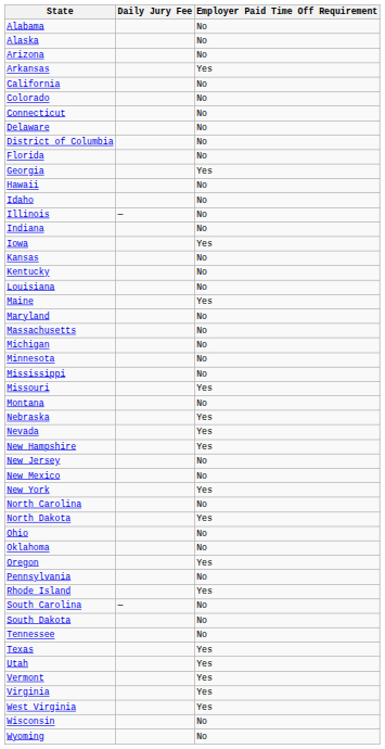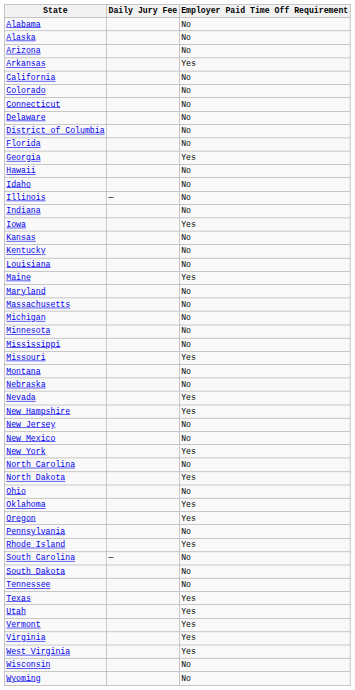 <table class="wikitable sortable">
 <tr>
 <th>State</th>
 <th>Daily Jury Fee</th>
 <th>Employer Paid Time Off Requirement</th>
 </tr>
 <tr>
 <td><a href='#'>Alabama</a></td>
 <td></td>
 <td>No</td>
 </tr>
 <tr>
 <td><a href='#'>Alaska</a></td>
 <td></td>
 <td>No</td>
 </tr>
 <tr>
 <td><a href='#'>Arizona</a></td>
 <td></td>
 <td>No</td>
 </tr>
 <tr>
 <td><a href='#'>Arkansas</a></td>
 <td></td>
 <td>Yes</td>
 </tr>
 <tr>
 <td><a href='#'>California</a></td>
 <td></td>
 <td>No</td>
 </tr>
 <tr>
 <td><a href='#'>Colorado</a></td>
 <td></td>
 <td>No</td>
 </tr>
 <tr>
 <td><a href='#'>Connecticut</a></td>
 <td></td>
 <td>No</td>
 </tr>
 <tr>
 <td><a href='#'>Delaware</a></td>
 <td></td>
 <td>No</td>
 </tr>
 <tr>
 <td><a href='#'>District of Columbia</a></td>
 <td></td>
 <td>No</td>
 </tr>
 <tr>
 <td><a href='#'>Florida</a></td>
 <td></td>
 <td>No</td>
 </tr>
 <tr>
 <td><a href='#'>Georgia</a></td>
 <td></td>
 <td>Yes</td>
 </tr>
 <tr>
 <td><a href='#'>Hawaii</a></td>
 <td></td>
 <td>No</td>
 </tr>
 <tr>
 <td><a href='#'>Idaho</a></td>
 <td></td>
 <td>No</td>
 </tr>
 <tr>
 <td><a href='#'>Illinois</a></td>
 <td>—</td>
 <td>No</td>
 </tr>
 <tr>
 <td><a href='#'>Indiana</a></td>
 <td></td>
 <td>No</td>
 </tr>
 <tr>
 <td><a href='#'>Iowa</a></td>
 <td></td>
 <td>Yes</td>
 </tr>
 <tr>
 <td><a href='#'>Kansas</a></td>
 <td></td>
 <td>No</td>
 </tr>
 <tr>
 <td><a href='#'>Kentucky</a></td>
 <td></td>
 <td>No</td>
 </tr>
 <tr>
 <td><a href='#'>Louisiana</a></td>
 <td></td>
 <td>No</td>
 </tr>
 <tr>
 <td><a href='#'>Maine</a></td>
 <td></td>
 <td>Yes</td>
 </tr>
 <tr>
 <td><a href='#'>Maryland</a></td>
 <td></td>
 <td>No</td>
 </tr>
 <tr>
 <td><a href='#'>Massachusetts</a></td>
 <td></td>
 <td>No</td>
 </tr>
 <tr>
 <td><a href='#'>Michigan</a></td>
 <td></td>
 <td>No</td>
 </tr>
 <tr>
 <td><a href='#'>Minnesota</a></td>
 <td></td>
 <td>No</td>
 </tr>
 <tr>
 <td><a href='#'>Mississippi</a></td>
 <td></td>
 <td>No</td>
 </tr>
 <tr>
 <td><a href='#'>Missouri</a></td>
 <td></td>
 <td>Yes</td>
 </tr>
 <tr>
 <td><a href='#'>Montana</a></td>
 <td></td>
 <td>No</td>
 </tr>
 <tr>
 <td><a href='#'>Nebraska</a></td>
 <td></td>
-<td>Yes</td>
+<td>No</td>
 </tr>
 <tr>
 <td><a href='#'>Nevada</a></td>
 <td></td>
 <td>Yes</td>
 </tr>
 <tr>
 <td><a href='#'>New Hampshire</a></td>
 <td></td>
 <td>Yes</td>
 </tr>
 <tr>
 <td><a href='#'>New Jersey</a></td>
 <td></td>
 <td>No</td>
 </tr>
 <tr>
 <td><a href='#'>New Mexico</a></td>
 <td></td>
 <td>No</td>
 </tr>
 <tr>
 <td><a href='#'>New York</a></td>
 <td></td>
 <td>Yes</td>
 </tr>
 <tr>
 <td><a href='#'>North Carolina</a></td>
 <td></td>
 <td>No</td>
 </tr>
 <tr>
 <td><a href='#'>North Dakota</a></td>
 <td></td>
 <td>Yes</td>
 </tr>
 <tr>
 <td><a href='#'>Ohio</a></td>
 <td></td>
 <td>No</td>
 </tr>
 <tr>
 <td><a href='#'>Oklahoma</a></td>
 <td></td>
-<td>No</td>
+<td>Yes</td>
 </tr>
 <tr>
 <td><a href='#'>Oregon</a></td>
 <td></td>
 <td>Yes</td>
 </tr>
 <tr>
 <td><a href='#'>Pennsylvania</a></td>
 <td></td>
 <td>No</td>
 </tr>
 <tr>
 <td><a href='#'>Rhode Island</a></td>
 <td></td>
 <td>Yes</td>
 </tr>
 <tr>
 <td><a href='#'>South Carolina</a></td>
 <td>—</td>
 <td>No</td>
 </tr>
 <tr>
 <td><a href='#'>South Dakota</a></td>
 <td></td>
 <td>No</td>
 </tr>
 <tr>
 <td><a href='#'>Tennessee</a></td>
 <td></td>
 <td>No</td>
 </tr>
 <tr>
 <td><a href='#'>Texas</a></td>
 <td></td>
 <td>Yes</td>
 </tr>
 <tr>
 <td><a href='#'>Utah</a></td>
 <td></td>
 <td>Yes</td>
 </tr>
 <tr>
 <td><a href='#'>Vermont</a></td>
 <td></td>
 <td>Yes</td>
 </tr>
 <tr>
 <td><a href='#'>Virginia</a></td>
 <td></td>
 <td>Yes</td>
 </tr>
 <tr>
 <td><a href='#'>West Virginia</a></td>
 <td></td>
 <td>Yes</td>
 </tr>
 <tr>
 <td><a href='#'>Wisconsin</a></td>
 <td></td>
 <td>No</td>
 </tr>
 <tr>
 <td><a href='#'>Wyoming</a></td>
 <td></td>
 <td>No</td>
 </tr>
 </table>
